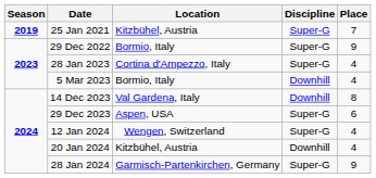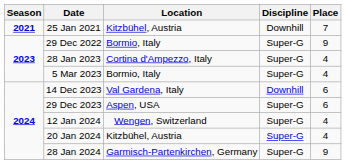 <table class="wikitable" style="font-size:90%; text-align:center;">
 <tr>
 <th>Season</th>
 <th>Date</th>
 <th>Location</th>
 <th>Discipline</th>
 <th>Place</th>
 </tr>
 <tr>
-<td><strong><a href='#'>2019</a></strong></td>
+<td><strong><a href='#'>2021</a></strong></td>
 <td>25 Jan 2021</td>
 <td align=left> <a href='#'>Kitzbühel</a>, Austria</td>
-<td><a href='#'>Super-G</a></td>
+<td>Downhill</td>
 <td>7</td>
 </tr>
 <tr>
 <td rowspan="3"><strong><a href='#'>2023</a></strong></td>
 <td>29 Dec 2022</td>
 <td align=left> <a href='#'>Bormio</a>, Italy</td>
 <td>Super-G</td>
 <td>9</td>
 </tr>
 <tr>
 <td>28 Jan 2023</td>
 <td align=left> <a href='#'>Cortina d'Ampezzo</a>, Italy</td>
 <td>Super-G</td>
 <td>4</td>
 </tr>
 <tr>
 <td align=right>5 Mar 2023</td>
 <td align=left> Bormio, Italy</td>
-<td><a href='#'>Downhill</a></td>
+<td>Super-G</td>
 <td>4</td>
 </tr>
 <tr>
 <td rowspan="5"><strong><a href='#'>2024</a></strong></td>
 <td>14 Dec 2023</td>
 <td align=left> <a href='#'>Val Gardena</a>, Italy</td>
 <td><a href='#'>Downhill</a></td>
-<td>8</td>
+<td>6</td>
 </tr>
 <tr>
 <td>29 Dec 2023</td>
 <td align=left> <a href='#'>Aspen</a>, USA</td>
 <td>Super-G</td>
 <td>6</td>
 </tr>
 <tr>
 <td>12 Jan 2024</td>
 <td align=left>   <a href='#'>Wengen</a>, Switzerland</td>
 <td>Super-G</td>
 <td>4</td>
 </tr>
 <tr>
 <td>20 Jan 2024</td>
 <td align=left> Kitzbühel, Austria</td>
-<td>Downhill</td>
+<td><a href='#'>Super-G</a></td>
 <td>4</td>
 </tr>
 <tr>
 <td>28 Jan 2024</td>
 <td align=left> <a href='#'>Garmisch-Partenkirchen</a>, Germany</td>
 <td>Super-G</td>
 <td>9</td>
 </tr>
 </table>
